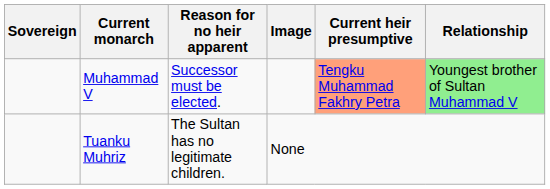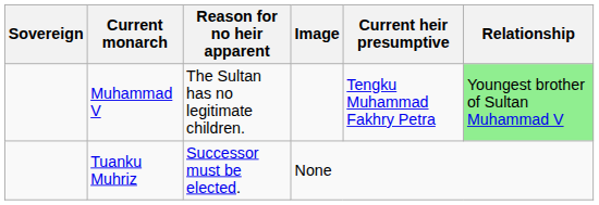 <table class="wikitable">
 <tr>
 <th>Sovereign</th>
 <th>Current monarch</th>
 <th>Reason for no heir apparent</th>
 <th>Image</th>
 <th>Current heir presumptive</th>
 <th>Relationship</th>
 </tr>
 <tr>
 <td></td>
 <td><a href='#'>Muhammad V</a></td>
-<td><a href='#'>Successor must be elected</a>.</td>
+<td>The Sultan has no legitimate children.</td>
 <td></td>
-<td style="background: lightsalmon;"><a href='#'>Tengku Muhammad Fakhry Petra</a></td>
+<td><a href='#'>Tengku Muhammad Fakhry Petra</a></td>
 <td style="background: lightgreen;">Youngest brother of Sultan <a href='#'>Muhammad V</a></td>
 </tr>
 <tr>
 <td></td>
 <td><a href='#'>Tuanku Muhriz</a></td>
-<td>The Sultan has no legitimate children.</td>
+<td><a href='#'>Successor must be elected</a>.</td>
 <td colspan="3">None</td>
 </tr>
 </table>
